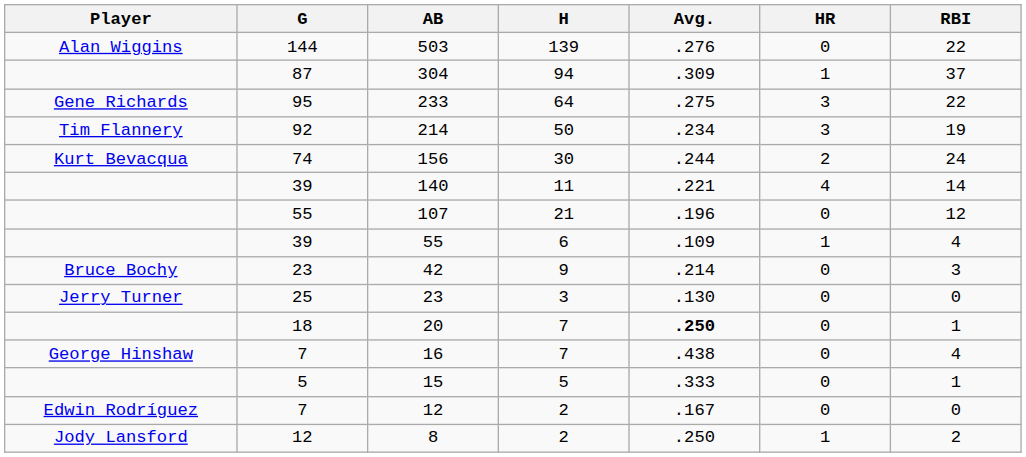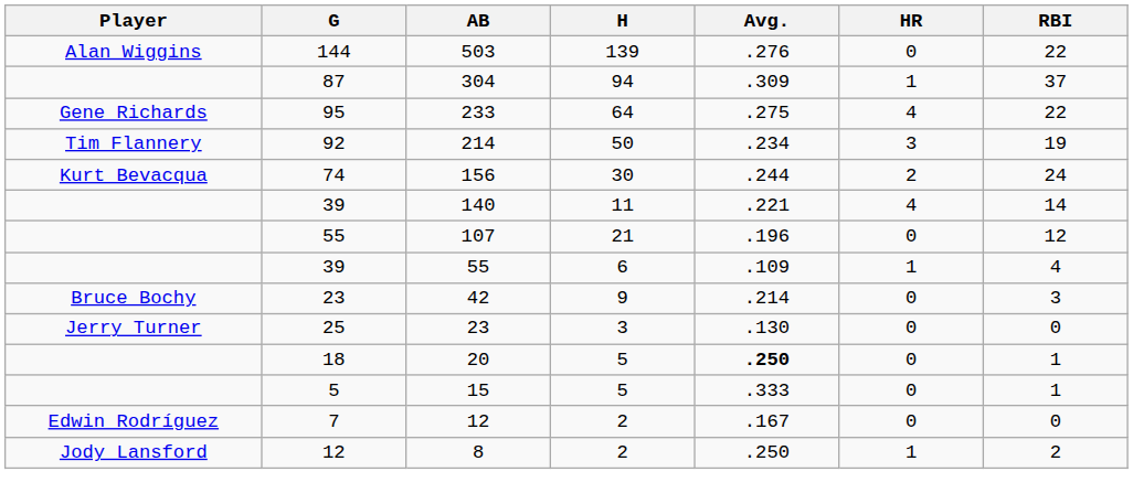 <table class="wikitable sortable">
 <tr>
 <th bgcolor="#DDDDFF" width="16%">Player</th>
 <th bgcolor="#DDDDFF" width="9%">G</th>
 <th bgcolor="#DDDDFF" width="9%">AB</th>
 <th bgcolor="#DDDDFF" width="9%">H</th>
 <th bgcolor="#DDDDFF" width="9%">Avg.</th>
 <th bgcolor="#DDDDFF" width="9%">HR</th>
 <th bgcolor="#DDDDFF" width="9%">RBI</th>
 </tr>
 <tr align="center">
 <td><a href='#'>Alan Wiggins</a></td>
 <td>144</td>
 <td>503</td>
 <td>139</td>
 <td>.276</td>
 <td>0</td>
 <td>22</td>
 </tr>
 <tr align=center>
 <td></td>
 <td>87</td>
 <td>304</td>
 <td>94</td>
 <td>.309</td>
 <td>1</td>
 <td>37</td>
 </tr>
 <tr align="center">
 <td><a href='#'>Gene Richards</a></td>
 <td>95</td>
 <td>233</td>
 <td>64</td>
 <td>.275</td>
-<td>3</td>
+<td>4</td>
 <td>22</td>
 </tr>
 <tr align=center>
 <td><a href='#'>Tim Flannery</a></td>
 <td>92</td>
 <td>214</td>
 <td>50</td>
 <td>.234</td>
 <td>3</td>
 <td>19</td>
 </tr>
 <tr align=center>
 <td><a href='#'>Kurt Bevacqua</a></td>
 <td>74</td>
 <td>156</td>
 <td>30</td>
 <td>.244</td>
 <td>2</td>
 <td>24</td>
 </tr>
 <tr align=center>
 <td></td>
 <td>39</td>
 <td>140</td>
 <td>11</td>
 <td>.221</td>
 <td>4</td>
 <td>14</td>
 </tr>
 <tr align="center">
 <td></td>
 <td>55</td>
 <td>107</td>
 <td>21</td>
 <td>.196</td>
 <td>0</td>
 <td>12</td>
 </tr>
 <tr align="center">
 <td></td>
 <td>39</td>
 <td>55</td>
 <td>6</td>
 <td>.109</td>
 <td>1</td>
 <td>4</td>
 </tr>
 <tr align="center">
 <td><a href='#'>Bruce Bochy</a></td>
 <td>23</td>
 <td>42</td>
 <td>9</td>
 <td>.214</td>
 <td>0</td>
 <td>3</td>
 </tr>
 <tr align=center>
 <td><a href='#'>Jerry Turner</a></td>
 <td>25</td>
 <td>23</td>
 <td>3</td>
 <td>.130</td>
 <td>0</td>
 <td>0</td>
 </tr>
 <tr align=center>
 <td></td>
 <td>18</td>
 <td>20</td>
-<td>7</td>
+<td>5</td>
 <td><strong>.250</strong></td>
 <td>0</td>
 <td>1</td>
-</tr>
-<tr align="center">
-<td><a href='#'>George Hinshaw</a></td>
-<td>7</td>
-<td>16</td>
-<td>7</td>
-<td>.438</td>
-<td>0</td>
-<td>4</td>
 </tr>
 <tr align=center>
 <td></td>
 <td>5</td>
 <td>15</td>
 <td>5</td>
 <td>.333</td>
 <td>0</td>
 <td>1</td>
 </tr>
 <tr align="center">
 <td><a href='#'>Edwin Rodríguez</a></td>
 <td>7</td>
 <td>12</td>
 <td>2</td>
 <td>.167</td>
 <td>0</td>
 <td>0</td>
 </tr>
 <tr align=center>
 <td><a href='#'>Jody Lansford</a></td>
 <td>12</td>
 <td>8</td>
 <td>2</td>
 <td>.250</td>
 <td>1</td>
 <td>2</td>
 </tr>
 </table>
